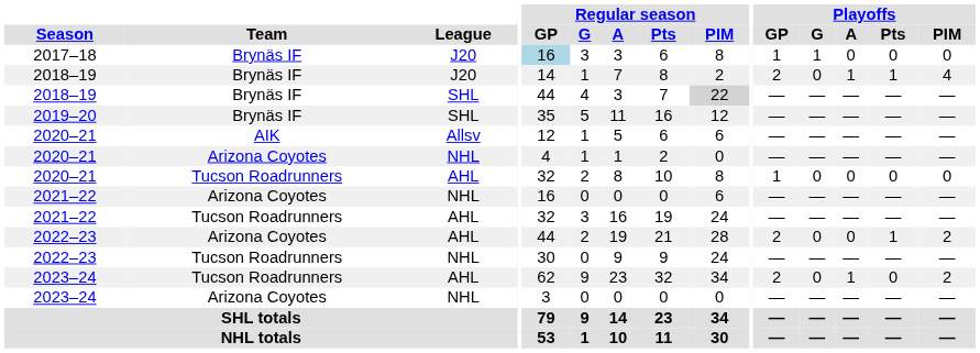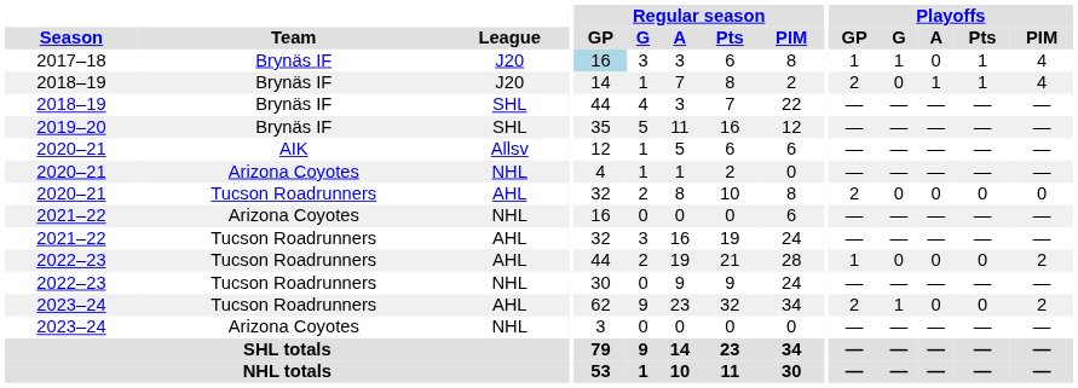 <table border="0" cellpadding="1" cellspacing="0" style="text-align:center; width:60em">
 <tr bgcolor="#e0e0e0">
 <th colspan="3" bgcolor="#ffffff"></th>
 <th rowspan="99" bgcolor="#ffffff"></th>
 <th colspan="5"><a href='#'>Regular season</a></th>
 <th rowspan="99" bgcolor="#ffffff"></th>
 <th colspan="5"><a href='#'>Playoffs</a></th>
 </tr>
 <tr bgcolor="#e0e0e0">
 <th><a href='#'>Season</a></th>
 <th>Team</th>
 <th>League</th>
 <th>GP</th>
 <th><a href='#'>G</a></th>
 <th><a href='#'>A</a></th>
 <th><a href='#'>Pts</a></th>
 <th><a href='#'>PIM</a></th>
 <th>GP</th>
 <th>G</th>
 <th>A</th>
 <th>Pts</th>
 <th>PIM</th>
 </tr>
 <tr>
 <td>2017–18</td>
 <td><a href='#'>Brynäs IF</a></td>
 <td><a href='#'>J20</a></td>
 <td style="background: lightblue;">16</td>
 <td>3</td>
 <td>3</td>
 <td>6</td>
 <td>8</td>
 <td>1</td>
 <td>1</td>
 <td>0</td>
-<td>0</td>
-<td>0</td>
+<td>1</td>
+<td>4</td>
 </tr>
 <tr bgcolor="#f0f0f0">
 <td>2018–19</td>
 <td>Brynäs IF</td>
 <td>J20</td>
 <td>14</td>
 <td>1</td>
 <td>7</td>
 <td>8</td>
 <td>2</td>
 <td>2</td>
 <td>0</td>
 <td>1</td>
 <td>1</td>
 <td>4</td>
 </tr>
 <tr>
 <td><a href='#'>2018–19</a></td>
 <td>Brynäs IF</td>
 <td><a href='#'>SHL</a></td>
 <td>44</td>
 <td>4</td>
 <td>3</td>
 <td>7</td>
-<td style="background: lightgrey;">22</td>
+<td>22</td>
 <td>—</td>
 <td>—</td>
 <td>—</td>
 <td>—</td>
 <td>—</td>
 </tr>
 <tr bgcolor="#f0f0f0">
 <td><a href='#'>2019–20</a></td>
 <td>Brynäs IF</td>
 <td>SHL</td>
 <td>35</td>
 <td>5</td>
 <td>11</td>
 <td>16</td>
 <td>12</td>
 <td>—</td>
 <td>—</td>
 <td>—</td>
 <td>—</td>
 <td>—</td>
 </tr>
 <tr>
 <td><a href='#'>2020–21</a></td>
 <td><a href='#'>AIK</a></td>
 <td><a href='#'>Allsv</a></td>
 <td>12</td>
 <td>1</td>
 <td>5</td>
 <td>6</td>
 <td>6</td>
 <td>—</td>
 <td>—</td>
 <td>—</td>
 <td>—</td>
 <td>—</td>
 </tr>
 <tr bgcolor="#f0f0f0">
 <td><a href='#'>2020–21</a></td>
 <td><a href='#'>Arizona Coyotes</a></td>
 <td><a href='#'>NHL</a></td>
 <td>4</td>
 <td>1</td>
 <td>1</td>
 <td>2</td>
 <td>0</td>
 <td>—</td>
 <td>—</td>
 <td>—</td>
 <td>—</td>
 <td>—</td>
 </tr>
 <tr>
 <td><a href='#'>2020–21</a></td>
 <td><a href='#'>Tucson Roadrunners</a></td>
 <td><a href='#'>AHL</a></td>
 <td>32</td>
 <td>2</td>
 <td>8</td>
 <td>10</td>
 <td>8</td>
-<td>1</td>
+<td>2</td>
 <td>0</td>
 <td>0</td>
 <td>0</td>
 <td>0</td>
 </tr>
 <tr bgcolor="#f0f0f0">
 <td><a href='#'>2021–22</a></td>
 <td>Arizona Coyotes</td>
 <td>NHL</td>
 <td>16</td>
 <td>0</td>
 <td>0</td>
 <td>0</td>
 <td>6</td>
 <td>—</td>
 <td>—</td>
 <td>—</td>
 <td>—</td>
 <td>—</td>
 </tr>
 <tr>
 <td><a href='#'>2021–22</a></td>
 <td>Tucson Roadrunners</td>
 <td>AHL</td>
 <td>32</td>
 <td>3</td>
 <td>16</td>
 <td>19</td>
 <td>24</td>
 <td>—</td>
 <td>—</td>
 <td>—</td>
 <td>—</td>
 <td>—</td>
 </tr>
 <tr bgcolor="#f0f0f0">
 <td><a href='#'>2022–23</a></td>
-<td>Arizona Coyotes</td>
+<td>Tucson Roadrunners</td>
 <td>AHL</td>
 <td>44</td>
 <td>2</td>
 <td>19</td>
 <td>21</td>
 <td>28</td>
-<td>2</td>
+<td>1</td>
 <td>0</td>
 <td>0</td>
-<td>1</td>
+<td>0</td>
 <td>2</td>
 </tr>
 <tr>
 <td><a href='#'>2022–23</a></td>
 <td>Tucson Roadrunners</td>
 <td>NHL</td>
 <td>30</td>
 <td>0</td>
 <td>9</td>
 <td>9</td>
 <td>24</td>
 <td>—</td>
 <td>—</td>
 <td>—</td>
 <td>—</td>
 <td>—</td>
 </tr>
 <tr bgcolor="#f0f0f0">
 <td><a href='#'>2023–24</a></td>
 <td>Tucson Roadrunners</td>
 <td>AHL</td>
 <td>62</td>
 <td>9</td>
 <td>23</td>
 <td>32</td>
 <td>34</td>
 <td>2</td>
+<td>1</td>
 <td>0</td>
-<td>1</td>
 <td>0</td>
 <td>2</td>
 </tr>
 <tr>
 <td><a href='#'>2023–24</a></td>
 <td>Arizona Coyotes</td>
 <td>NHL</td>
 <td>3</td>
 <td>0</td>
 <td>0</td>
 <td>0</td>
 <td>0</td>
 <td>—</td>
 <td>—</td>
 <td>—</td>
 <td>—</td>
 <td>—</td>
 </tr>
 <tr bgcolor="#e0e0e0">
 <th colspan="3">SHL totals</th>
 <th>79</th>
 <th>9</th>
 <th>14</th>
 <th>23</th>
 <th>34</th>
 <th>—</th>
 <th>—</th>
 <th>—</th>
 <th>—</th>
 <th>—</th>
 </tr>
 <tr bgcolor="#e0e0e0">
 <th colspan="3">NHL totals</th>
 <th>53</th>
 <th>1</th>
 <th>10</th>
 <th>11</th>
 <th>30</th>
 <th>—</th>
 <th>—</th>
 <th>—</th>
 <th>—</th>
 <th>—</th>
 </tr>
 </table>
